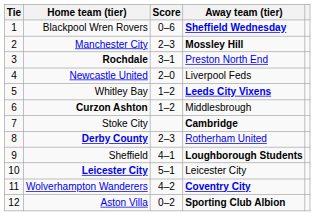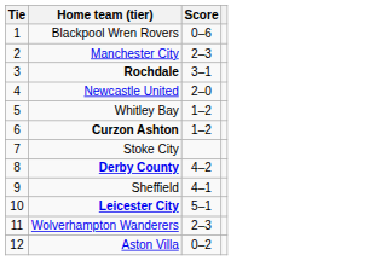 <table class="wikitable" style="text-align:center; font-size:85%">
 <tr>
 <th>Tie</th>
 <th>Home team (tier)</th>
 <th>Score</th>
-<th>Away team (tier)</th>
 <th></th>
 </tr>
 <tr>
 <td>1</td>
 <td style="text-align: right;">Blackpool Wren Rovers</td>
 <td style="text-align: center;">0–6</td>
-<td style="text-align: left;"><strong><a href='#'>Sheffield Wednesday</a></strong></td>
 <td></td>
 </tr>
 <tr>
 <td>2</td>
 <td style="text-align: right;"><a href='#'>Manchester City</a></td>
 <td style="text-align: center;">2–3 </td>
-<td style="text-align: left;"><strong>Mossley Hill</strong></td>
 <td></td>
 </tr>
 <tr>
 <td>3</td>
 <td style="text-align: right;"><strong>Rochdale</strong></td>
 <td style="text-align: center;">3–1</td>
-<td style="text-align: left;"><a href='#'>Preston North End</a></td>
 <td></td>
 </tr>
 <tr>
 <td>4</td>
 <td style="text-align: right;"><a href='#'>Newcastle United</a></td>
 <td style="text-align: center;">2–0</td>
-<td style="text-align: left;">Liverpool Feds</td>
 <td></td>
 </tr>
 <tr>
 <td>5</td>
 <td style="text-align: right;">Whitley Bay</td>
 <td style="text-align: center;">1–2</td>
-<td style="text-align: left;"><strong><a href='#'>Leeds City Vixens</a></strong></td>
 <td></td>
 </tr>
 <tr>
 <td>6</td>
 <td style="text-align: right;"><strong>Curzon Ashton</strong></td>
 <td style="text-align: center;">1–2</td>
-<td style="text-align: left;">Middlesbrough</td>
 <td></td>
 </tr>
 <tr>
 <td>7</td>
 <td style="text-align: right;">Stoke City</td>
 <td style="text-align: center;"></td>
-<td style="text-align: left;"><strong>Cambridge</strong></td>
 <td></td>
 </tr>
 <tr>
 <td>8</td>
 <td style="text-align: right;"><strong><a href='#'>Derby County</a></strong></td>
-<td style="text-align: center;">2–3 </td>
-<td style="text-align: left;"><a href='#'>Rotherham United</a></td>
+<td style="text-align: center;">4–2</td>
 <td></td>
 </tr>
 <tr>
 <td>9</td>
 <td style="text-align: right;">Sheffield</td>
 <td style="text-align: center;">4–1</td>
-<td style="text-align: left;"><strong>Loughborough Students</strong></td>
 <td></td>
 </tr>
 <tr>
 <td>10</td>
 <td style="text-align: right;"><strong><a href='#'>Leicester City</a></strong></td>
 <td style="text-align: center;">5–1</td>
-<td style="text-align: left;">Leicester City</td>
 <td></td>
 </tr>
 <tr>
 <td>11</td>
 <td style="text-align: right;"><a href='#'>Wolverhampton Wanderers</a></td>
-<td style="text-align: center;">4–2</td>
-<td style="text-align: left;"><strong><a href='#'>Coventry City</a></strong></td>
+<td style="text-align: center;">2–3 </td>
 <td></td>
 </tr>
 <tr>
 <td>12</td>
 <td style="text-align: right;"><a href='#'>Aston Villa</a></td>
 <td style="text-align: center;">0–2</td>
-<td style="text-align: left;"><strong>Sporting Club Albion</strong></td>
 <td></td>
 </tr>
 </table>
